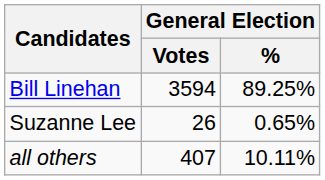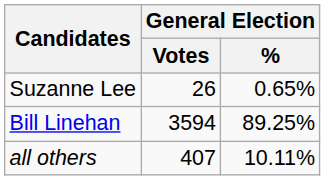 <table class=wikitable>
 <tr>
 <th colspan=1 rowspan=2><strong>Candidates</strong></th>
 <th colspan=2><strong>General Election</strong></th>
 </tr>
 <tr>
 <th>Votes</th>
 <th>%</th>
 </tr>
 <tr>
+<td>Suzanne Lee</td>
+<td align="right">26</td>
+<td align="right">0.65%</td>
+</tr>
+<tr>
 <td><a href='#'>Bill Linehan</a></td>
 <td align="right">3594</td>
 <td align="right">89.25%</td>
-</tr>
-<tr>
-<td>Suzanne Lee</td>
-<td align="right">26</td>
-<td align="right">0.65%</td>
 </tr>
 <tr>
 <td><em>all others</em></td>
 <td align="right">407</td>
 <td align="right">10.11%</td>
 </tr>
 </table>
